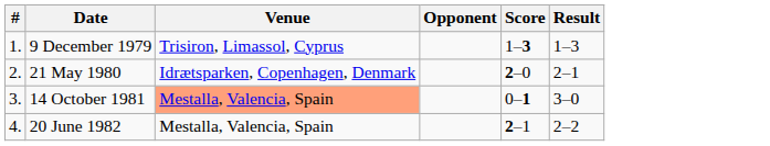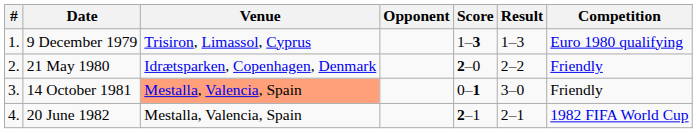 <table class="wikitable" style="font-size:100%">
 <tr>
 <th>#</th>
 <th>Date</th>
 <th>Venue</th>
 <th>Opponent</th>
 <th>Score</th>
 <th>Result</th>
+<th>Competition</th>
 </tr>
 <tr>
 <td>1.</td>
 <td>9 December 1979</td>
 <td><a href='#'>Trisiron</a>, <a href='#'>Limassol</a>, <a href='#'>Cyprus</a></td>
 <td></td>
 <td>1–<strong>3</strong></td>
 <td>1–3</td>
+<td><a href='#'>Euro 1980 qualifying</a></td>
 </tr>
 <tr>
 <td>2.</td>
 <td>21 May 1980</td>
 <td><a href='#'>Idrætsparken</a>, <a href='#'>Copenhagen</a>, <a href='#'>Denmark</a></td>
 <td></td>
 <td><strong>2</strong>–0</td>
-<td>2–1</td>
+<td>2–2</td>
+<td><a href='#'>Friendly</a></td>
 </tr>
 <tr>
 <td>3.</td>
 <td>14 October 1981</td>
 <td style="background: lightsalmon;"><a href='#'>Mestalla</a>, <a href='#'>Valencia</a>, Spain</td>
 <td></td>
 <td>0–<strong>1</strong></td>
 <td>3–0</td>
+<td>Friendly</td>
 </tr>
 <tr>
 <td>4.</td>
 <td>20 June 1982</td>
 <td>Mestalla, Valencia, Spain</td>
 <td></td>
 <td><strong>2</strong>–1</td>
-<td>2–2</td>
+<td>2–1</td>
+<td><a href='#'>1982 FIFA World Cup</a></td>
 </tr>
 </table>
